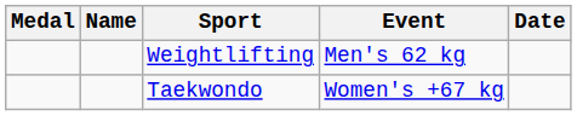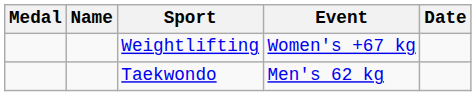 <table class="wikitable sortable" style="font-size:95%">
 <tr>
 <th>Medal</th>
 <th>Name</th>
 <th>Sport</th>
 <th>Event</th>
 <th>Date</th>
 </tr>
 <tr>
 <td></td>
 <td></td>
 <td><a href='#'>Weightlifting</a></td>
-<td><a href='#'>Men's 62 kg</a></td>
+<td><a href='#'>Women's +67 kg</a></td>
 <td></td>
 </tr>
 <tr>
 <td></td>
 <td></td>
 <td><a href='#'>Taekwondo</a></td>
-<td><a href='#'>Women's +67 kg</a></td>
+<td><a href='#'>Men's 62 kg</a></td>
 <td></td>
 </tr>
 </table>
